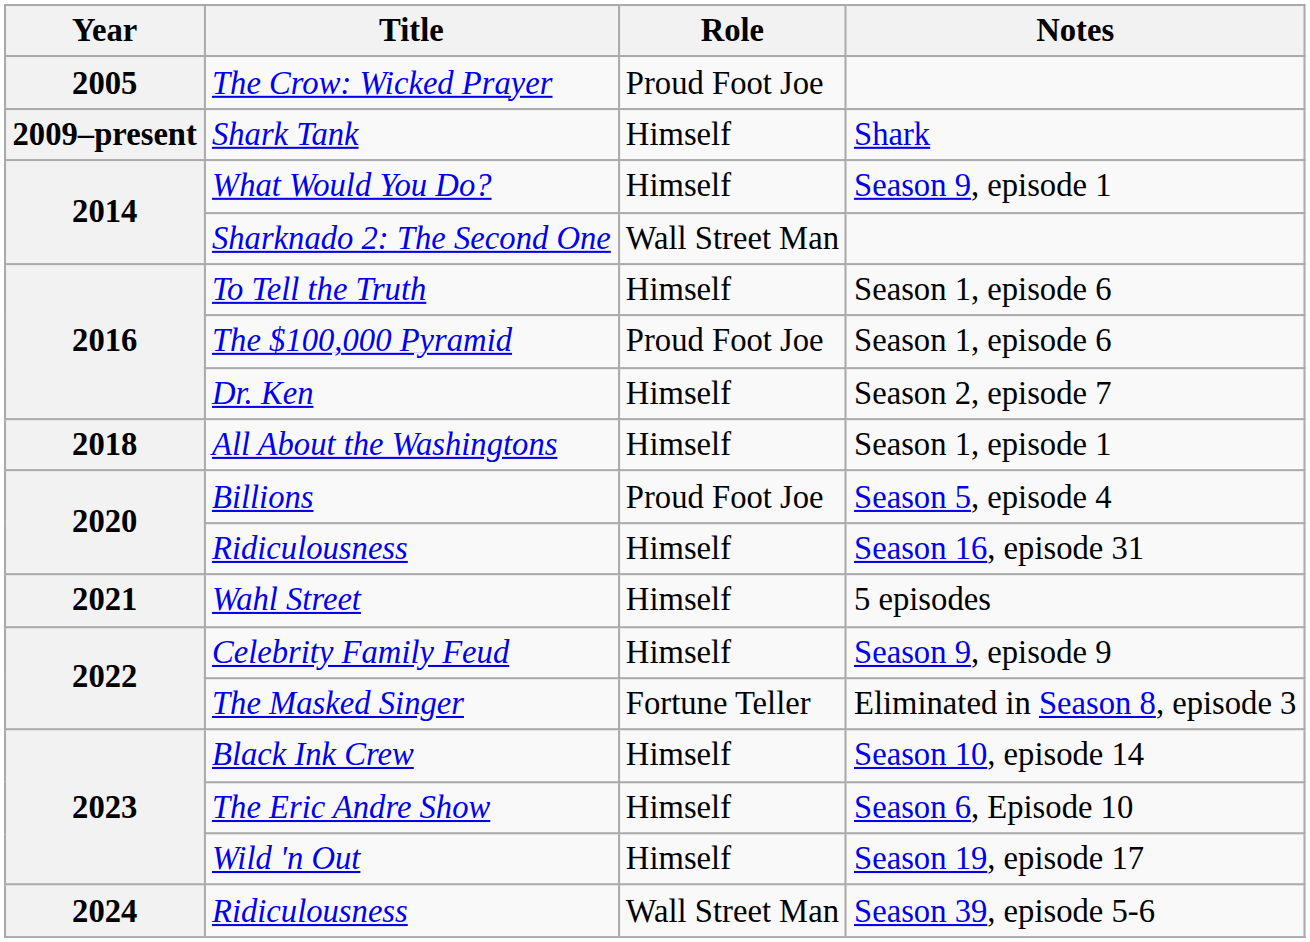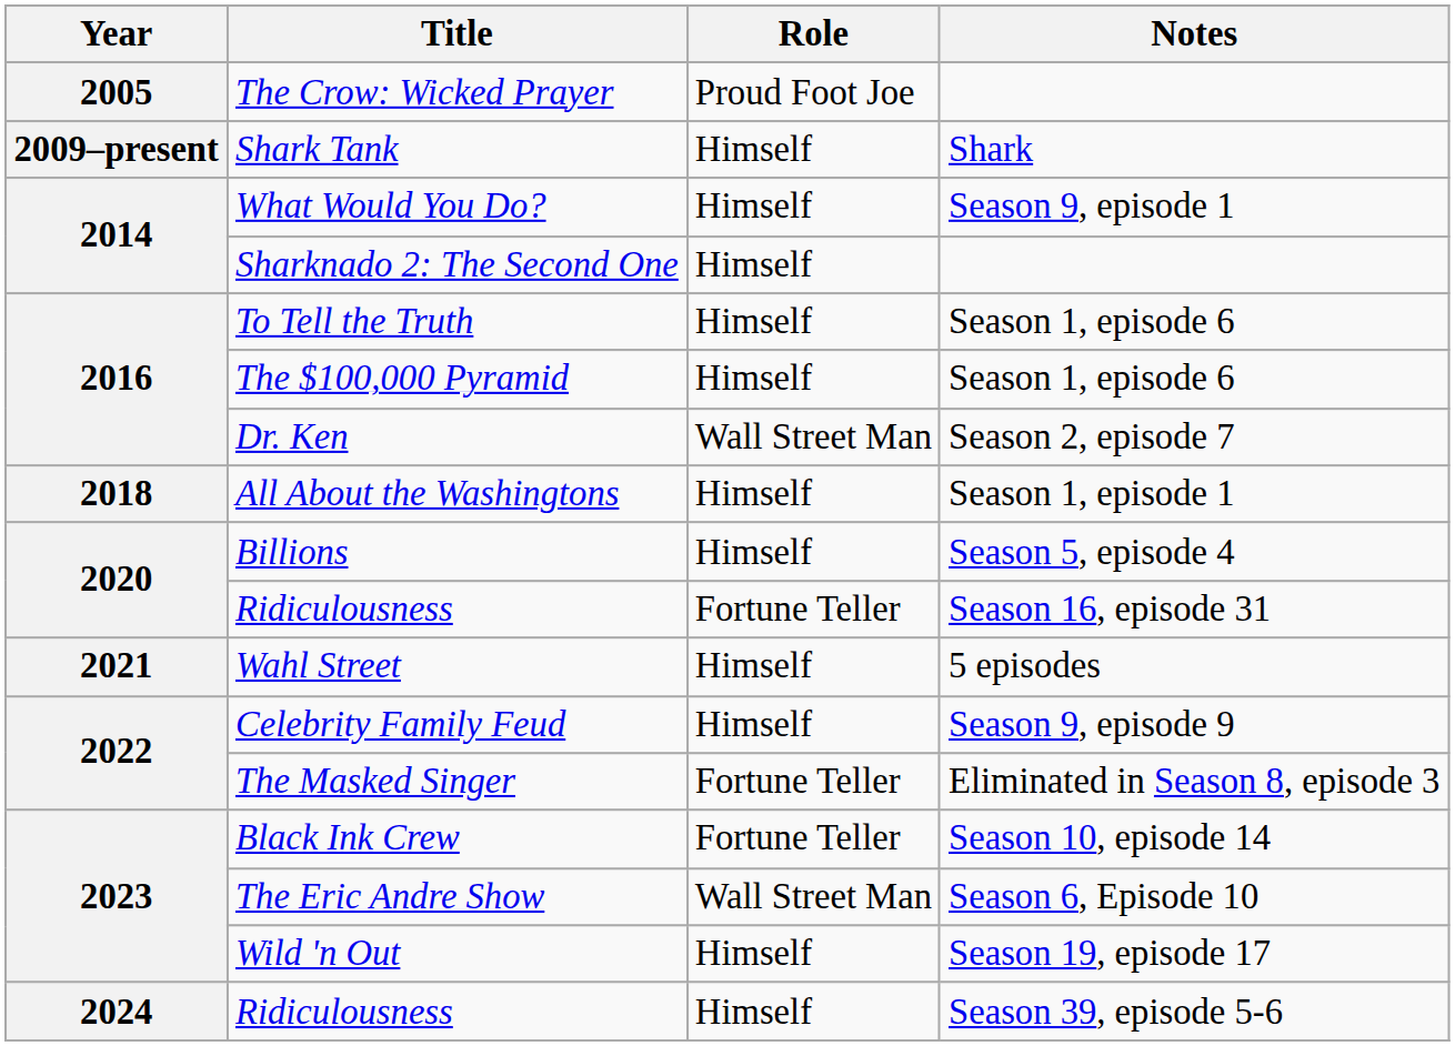 <table class="wikitable plainrowheaders sortable">
 <tr>
 <th scope="col">Year</th>
 <th scope="col">Title</th>
 <th scope="col">Role</th>
 <th scope="col" class="unsortable">Notes</th>
 </tr>
 <tr>
 <th scope="row">2005</th>
 <td><em><a href='#'>The Crow: Wicked Prayer</a></em></td>
 <td>Proud Foot Joe</td>
 <td></td>
 </tr>
 <tr>
 <th scope="row">2009–present</th>
 <td><em><a href='#'>Shark Tank</a></em></td>
 <td>Himself</td>
 <td><a href='#'>Shark</a></td>
 </tr>
 <tr>
 <th scope="row" rowspan="2">2014</th>
 <td><em><a href='#'>What Would You Do?</a></em></td>
 <td>Himself</td>
 <td><a href='#'>Season 9</a>, episode 1</td>
 </tr>
 <tr>
 <td><em><a href='#'>Sharknado 2: The Second One</a></em></td>
-<td>Wall Street Man</td>
+<td>Himself</td>
 <td></td>
 </tr>
 <tr>
 <th scope="row" rowspan="3">2016</th>
 <td><em><a href='#'>To Tell the Truth</a></em></td>
 <td>Himself</td>
 <td>Season 1, episode 6</td>
 </tr>
 <tr>
 <td><em><a href='#'>The $100,000 Pyramid</a></em></td>
-<td>Proud Foot Joe</td>
+<td>Himself</td>
 <td>Season 1, episode 6</td>
 </tr>
 <tr>
 <td><em><a href='#'>Dr. Ken</a></em></td>
-<td>Himself</td>
+<td>Wall Street Man</td>
 <td>Season 2, episode 7</td>
 </tr>
 <tr>
 <th scope="row">2018</th>
 <td><em><a href='#'>All About the Washingtons</a></em></td>
 <td>Himself</td>
 <td>Season 1, episode 1</td>
 </tr>
 <tr>
 <th scope="row" rowspan="2">2020</th>
 <td><em><a href='#'>Billions</a></em></td>
-<td>Proud Foot Joe</td>
+<td>Himself</td>
 <td><a href='#'>Season 5</a>, episode 4</td>
 </tr>
 <tr>
 <td><em><a href='#'>Ridiculousness</a></em></td>
-<td>Himself</td>
+<td>Fortune Teller</td>
 <td><a href='#'>Season 16</a>, episode 31</td>
 </tr>
 <tr>
 <th scope="row">2021</th>
 <td><em><a href='#'>Wahl Street</a></em></td>
 <td>Himself</td>
 <td>5 episodes</td>
 </tr>
 <tr>
 <th scope="row" rowspan="2">2022</th>
 <td><em><a href='#'>Celebrity Family Feud</a></em></td>
 <td>Himself</td>
 <td><a href='#'>Season 9</a>, episode 9</td>
 </tr>
 <tr>
 <td><em><a href='#'>The Masked Singer</a></em></td>
 <td>Fortune Teller</td>
 <td>Eliminated in <a href='#'>Season 8</a>, episode 3</td>
 </tr>
 <tr>
 <th scope="row" rowspan="3">2023</th>
 <td><em><a href='#'>Black Ink Crew</a></em></td>
-<td>Himself</td>
+<td>Fortune Teller</td>
 <td><a href='#'>Season 10</a>, episode 14</td>
 </tr>
 <tr>
 <td><em><a href='#'>The Eric Andre Show</a></em></td>
-<td>Himself</td>
+<td>Wall Street Man</td>
 <td><a href='#'>Season 6</a>, Episode 10</td>
 </tr>
 <tr>
 <td><em><a href='#'>Wild 'n Out</a></em></td>
 <td>Himself</td>
 <td><a href='#'>Season 19</a>, episode 17</td>
 </tr>
 <tr>
 <th scope="row">2024</th>
 <td><em><a href='#'>Ridiculousness</a></em></td>
-<td>Wall Street Man</td>
+<td>Himself</td>
 <td><a href='#'>Season 39</a>, episode 5-6</td>
 </tr>
 <tr>
 </tr>
 </table>
